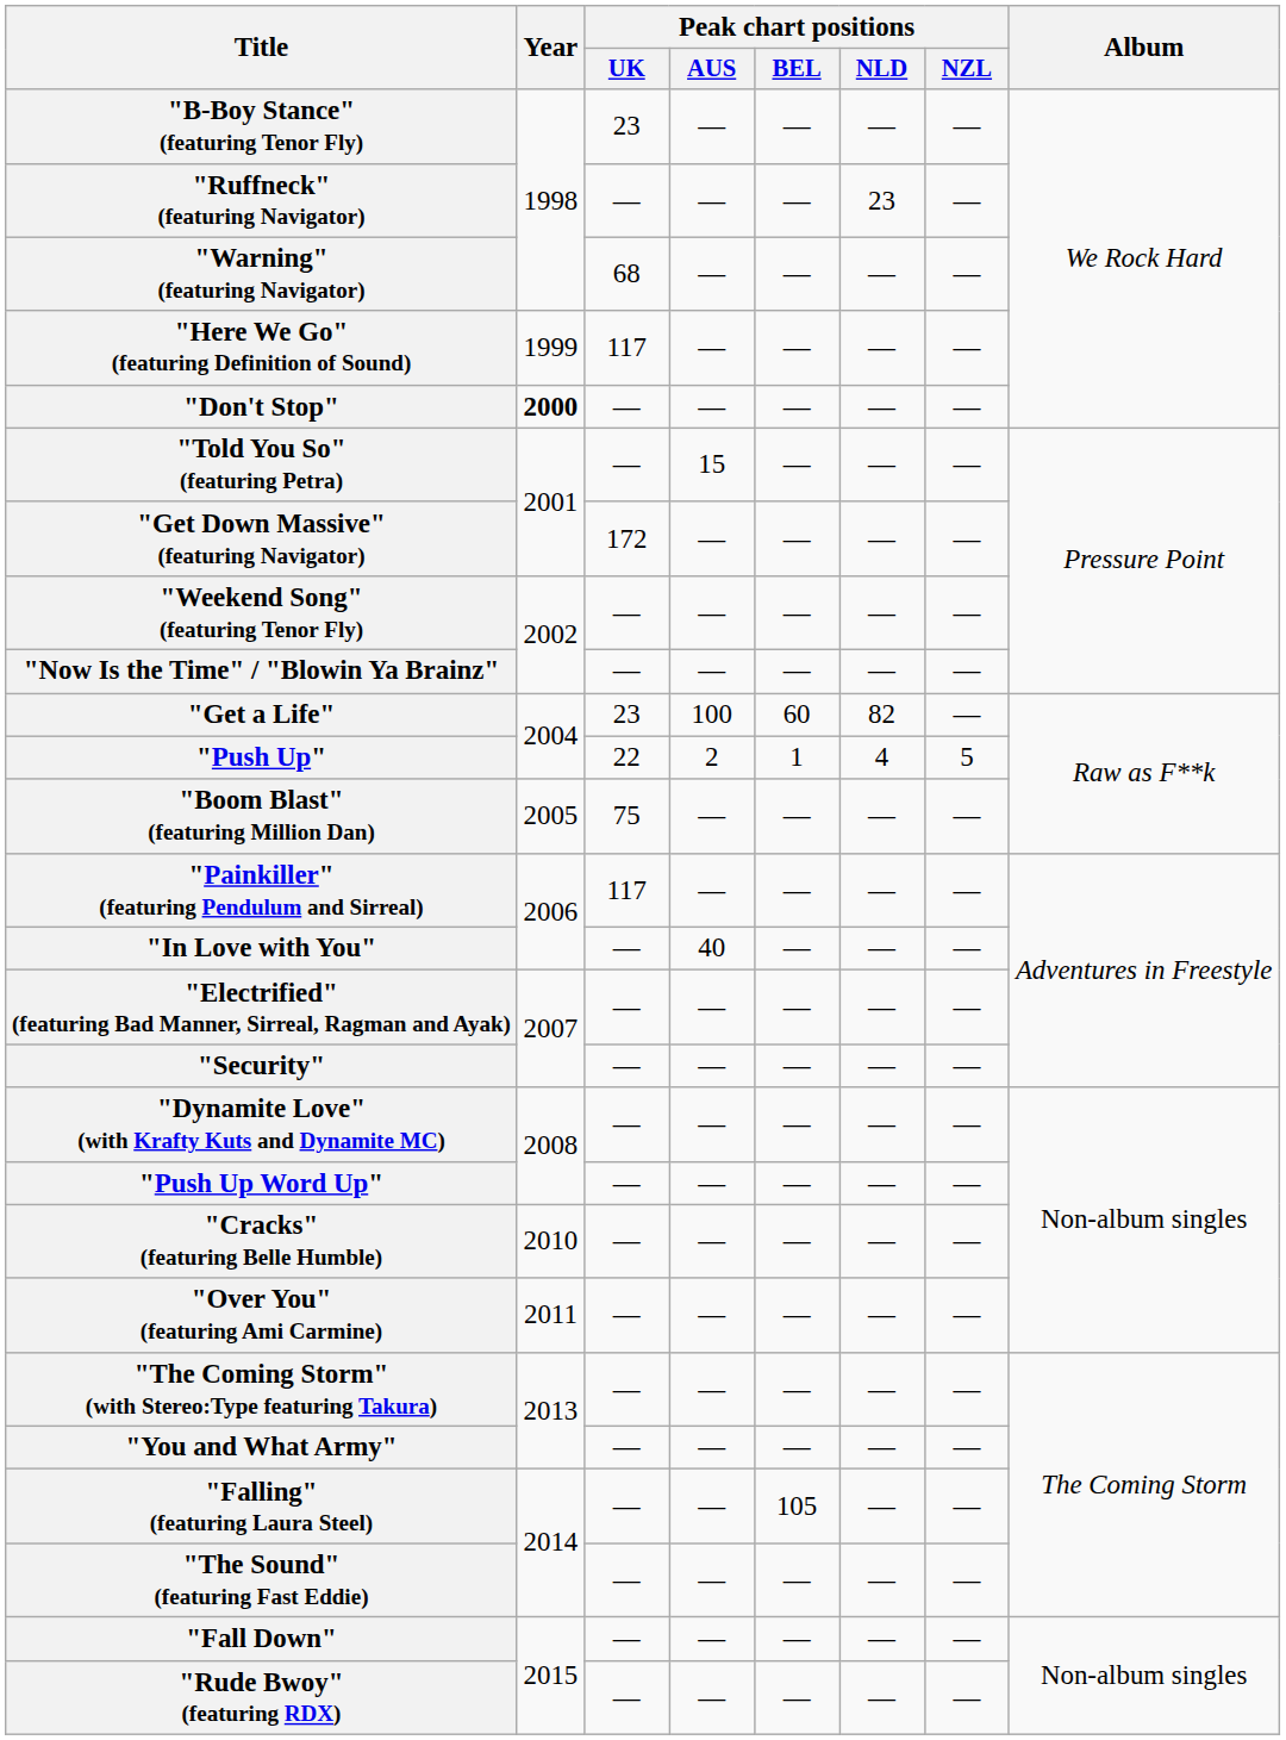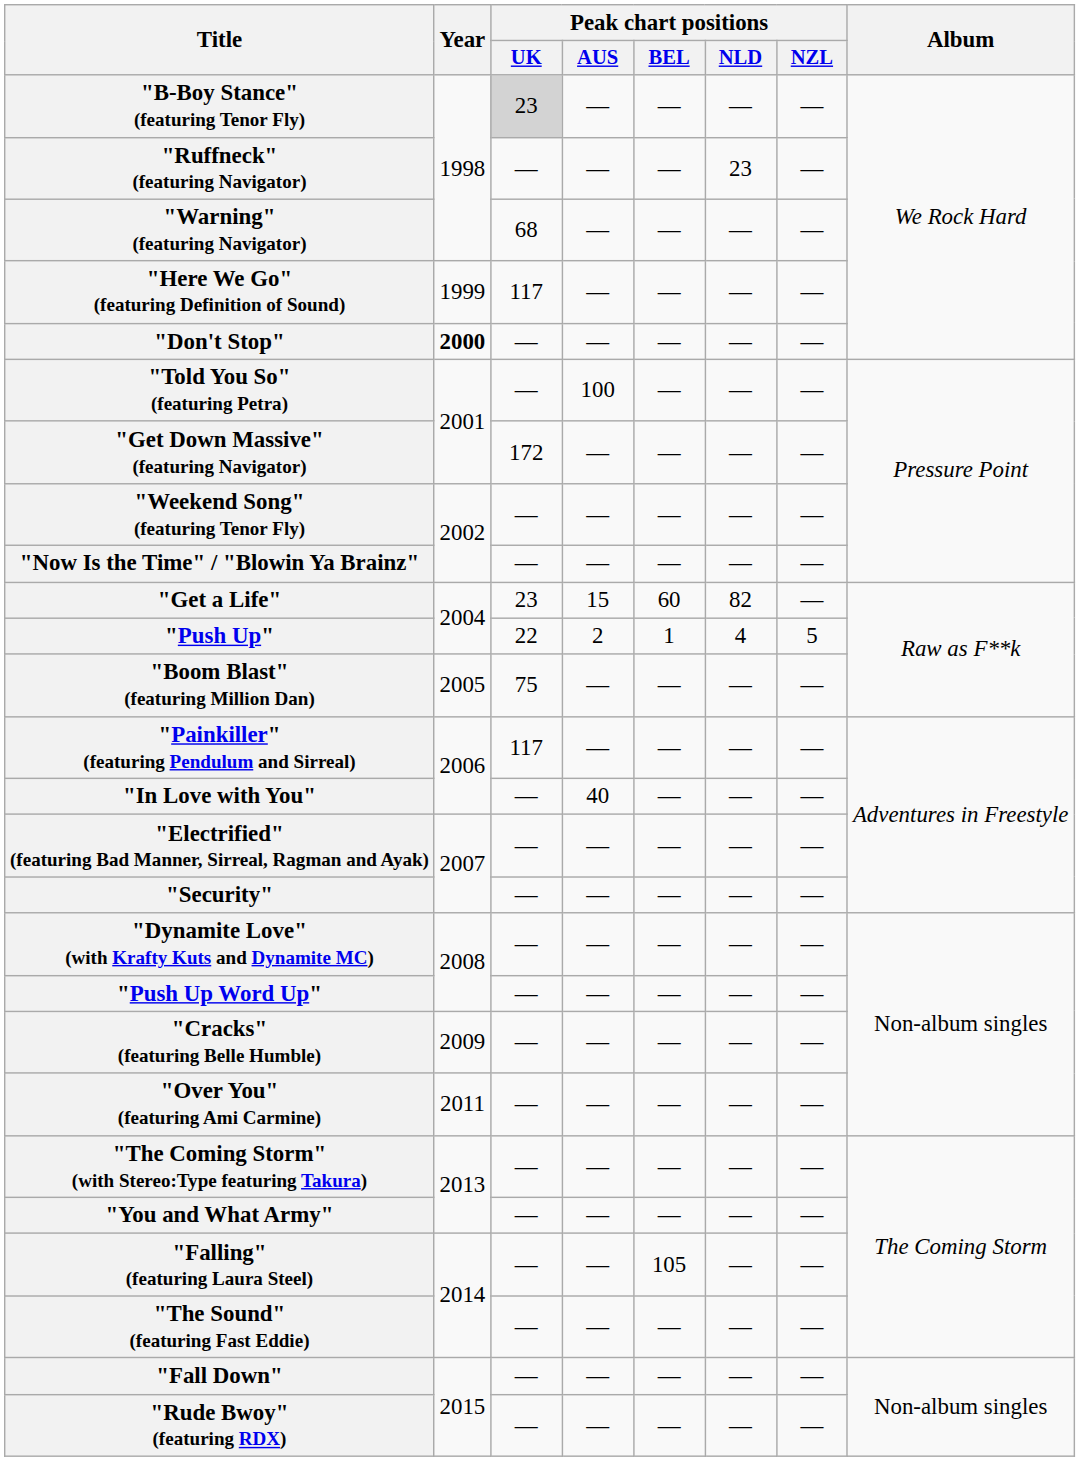 <table class="wikitable plainrowheaders" style="text-align:center;" border="1">
 <tr>
 <th scope="col" rowspan="2">Title</th>
 <th scope="col" rowspan="2">Year</th>
 <th scope="col" colspan="5">Peak chart positions</th>
 <th scope="col" rowspan="2">Album</th>
 </tr>
 <tr>
 <th style="width:3em;font-size:90%;"><a href='#'>UK</a><br></th>
 <th style="width:3em;font-size:90%;"><a href='#'>AUS</a><br></th>
 <th style="width:3em;font-size:90%;"><a href='#'>BEL</a><br></th>
 <th style="width:3em;font-size:90%;"><a href='#'>NLD</a><br></th>
 <th style="width:3em;font-size:90%;"><a href='#'>NZL</a><br></th>
 </tr>
 <tr>
 <th scope="row">"B-Boy Stance"<br><small>(featuring Tenor Fly)</small></th>
 <td rowspan="3">1998</td>
-<td>23</td>
+<td style="background: lightgrey;">23</td>
 <td>—</td>
 <td>—</td>
 <td>—</td>
 <td>—</td>
 <td rowspan="5"><em>We Rock Hard</em></td>
 </tr>
 <tr>
 <th scope="row">"Ruffneck"<br><small>(featuring Navigator)</small></th>
 <td>—</td>
 <td>—</td>
 <td>—</td>
 <td>23</td>
 <td>—</td>
 </tr>
 <tr>
 <th scope="row">"Warning"<br><small>(featuring Navigator)</small></th>
 <td>68</td>
 <td>—</td>
 <td>—</td>
 <td>—</td>
 <td>—</td>
 </tr>
 <tr>
 <th scope="row">"Here We Go"<br><small>(featuring Definition of Sound)</small></th>
 <td>1999</td>
 <td>117</td>
 <td>—</td>
 <td>—</td>
 <td>—</td>
 <td>—</td>
 </tr>
 <tr>
 <th scope="row">"Don't Stop"</th>
 <td><strong>2000</strong></td>
 <td>—</td>
 <td>—</td>
 <td>—</td>
 <td>—</td>
 <td>—</td>
 </tr>
 <tr>
 <th scope="row">"Told You So"<br><small>(featuring Petra)</small></th>
 <td rowspan="2">2001</td>
 <td>—</td>
-<td>15</td>
+<td>100</td>
 <td>—</td>
 <td>—</td>
 <td>—</td>
 <td rowspan="4"><em>Pressure Point</em></td>
 </tr>
 <tr>
 <th scope="row">"Get Down Massive"<br><small>(featuring Navigator)</small></th>
 <td>172</td>
 <td>—</td>
 <td>—</td>
 <td>—</td>
 <td>—</td>
 </tr>
 <tr>
 <th scope="row">"Weekend Song"<br><small>(featuring Tenor Fly)</small></th>
 <td rowspan="2">2002</td>
 <td>—</td>
 <td>—</td>
 <td>—</td>
 <td>—</td>
 <td>—</td>
 </tr>
 <tr>
 <th scope="row">"Now Is the Time" / "Blowin Ya Brainz"</th>
 <td>—</td>
 <td>—</td>
 <td>—</td>
 <td>—</td>
 <td>—</td>
 </tr>
 <tr>
 <th scope="row">"Get a Life"</th>
 <td rowspan="2">2004</td>
 <td>23</td>
-<td>100</td>
+<td>15</td>
 <td>60</td>
 <td>82</td>
 <td>—</td>
 <td rowspan="3"><em>Raw as F**k</em></td>
 </tr>
 <tr>
 <th scope="row">"<a href='#'>Push Up</a>"</th>
 <td>22</td>
 <td>2</td>
 <td>1</td>
 <td>4</td>
 <td>5</td>
 </tr>
 <tr>
 <th scope="row">"Boom Blast"<br><small>(featuring Million Dan)</small></th>
 <td>2005</td>
 <td>75</td>
 <td>—</td>
 <td>—</td>
 <td>—</td>
 <td>—</td>
 </tr>
 <tr>
 <th scope="row">"<a href='#'>Painkiller</a>"<br><small>(featuring <a href='#'>Pendulum</a> and Sirreal)</small></th>
 <td rowspan="2">2006</td>
 <td>117</td>
 <td>—</td>
 <td>—</td>
 <td>—</td>
 <td>—</td>
 <td rowspan="4"><em>Adventures in Freestyle</em></td>
 </tr>
 <tr>
 <th scope="row">"In Love with You"</th>
 <td>—</td>
 <td>40</td>
 <td>—</td>
 <td>—</td>
 <td>—</td>
 </tr>
 <tr>
 <th scope="row">"Electrified"<br><small>(featuring Bad Manner, Sirreal, Ragman and Ayak)</small></th>
 <td rowspan="2">2007</td>
 <td>—</td>
 <td>—</td>
 <td>—</td>
 <td>—</td>
 <td>—</td>
 </tr>
 <tr>
 <th scope="row">"Security"</th>
 <td>—</td>
 <td>—</td>
 <td>—</td>
 <td>—</td>
 <td>—</td>
 </tr>
 <tr>
 <th scope="row">"Dynamite Love"<br><small>(with <a href='#'>Krafty Kuts</a> and <a href='#'>Dynamite MC</a>)</small></th>
 <td rowspan="2">2008</td>
 <td>—</td>
 <td>—</td>
 <td>—</td>
 <td>—</td>
 <td>—</td>
 <td rowspan="4">Non-album singles</td>
 </tr>
 <tr>
 <th scope="row">"<a href='#'>Push Up Word Up</a>"</th>
 <td>—</td>
 <td>—</td>
 <td>—</td>
 <td>—</td>
 <td>—</td>
 </tr>
 <tr>
 <th scope="row">"Cracks"<br><small>(featuring Belle Humble)</small></th>
-<td>2010</td>
+<td>2009</td>
 <td>—</td>
 <td>—</td>
 <td>—</td>
 <td>—</td>
 <td>—</td>
 </tr>
 <tr>
 <th scope="row">"Over You"<br><small>(featuring Ami Carmine)</small></th>
 <td>2011</td>
 <td>—</td>
 <td>—</td>
 <td>—</td>
 <td>—</td>
 <td>—</td>
 </tr>
 <tr>
 <th scope="row">"The Coming Storm"<br><small>(with Stereo:Type featuring <a href='#'>Takura</a>)</small></th>
 <td rowspan="2">2013</td>
 <td>—</td>
 <td>—</td>
 <td>—</td>
 <td>—</td>
 <td>—</td>
 <td rowspan="4"><em>The Coming Storm</em></td>
 </tr>
 <tr>
 <th scope="row">"You and What Army"</th>
 <td>—</td>
 <td>—</td>
 <td>—</td>
 <td>—</td>
 <td>—</td>
 </tr>
 <tr>
 <th scope="row">"Falling"<br><small>(featuring Laura Steel)</small></th>
 <td rowspan="2">2014</td>
 <td>—</td>
 <td>—</td>
 <td>105</td>
 <td>—</td>
 <td>—</td>
 </tr>
 <tr>
 <th scope="row">"The Sound"<br><small>(featuring Fast Eddie)</small></th>
 <td>—</td>
 <td>—</td>
 <td>—</td>
 <td>—</td>
 <td>—</td>
 </tr>
 <tr>
 <th scope="row">"Fall Down"</th>
 <td rowspan="2">2015</td>
 <td>—</td>
 <td>—</td>
 <td>—</td>
 <td>—</td>
 <td>—</td>
 <td rowspan="2">Non-album singles</td>
 </tr>
 <tr>
 <th scope="row">"Rude Bwoy"<br><small>(featuring <a href='#'>RDX</a>)</small></th>
 <td>—</td>
 <td>—</td>
 <td>—</td>
 <td>—</td>
 <td>—</td>
 </tr>
 </table>
